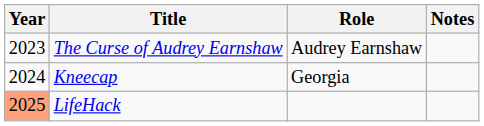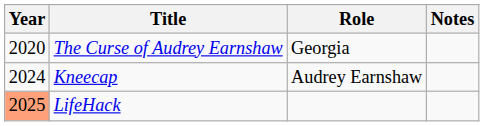 <table class="wikitable">
 <tr>
 <th>Year</th>
 <th>Title</th>
 <th>Role</th>
 <th>Notes</th>
 </tr>
 <tr>
-<td>2023</td>
+<td>2020</td>
 <td><em><a href='#'>The Curse of Audrey Earnshaw</a></em></td>
-<td>Audrey Earnshaw</td>
+<td>Georgia</td>
 <td></td>
 </tr>
 <tr>
 <td>2024</td>
 <td><em><a href='#'>Kneecap</a></em></td>
-<td>Georgia</td>
+<td>Audrey Earnshaw</td>
 <td></td>
 </tr>
 <tr>
 <td style="background: lightsalmon;">2025</td>
 <td><em><a href='#'>LifeHack</a></em></td>
 <td></td>
 <td></td>
 </tr>
 </table>
